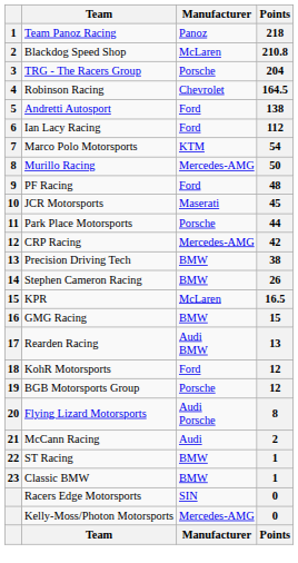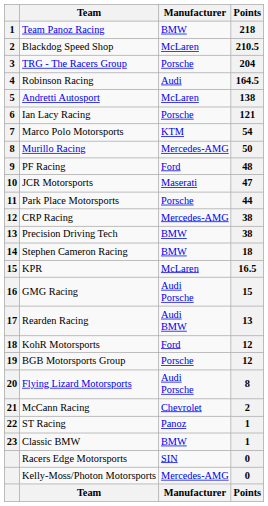 <table class="wikitable" style="font-size: 85%; text-align:center;">
 <tr>
 <th></th>
 <th>Team</th>
 <th>Manufacturer</th>
 <th>Points</th>
 </tr>
 <tr>
 <th>1</th>
 <td align=left> <a href='#'>Team Panoz Racing</a></td>
-<td align=left><a href='#'>Panoz</a></td>
+<td align=left><a href='#'>BMW</a></td>
 <th>218</th>
 </tr>
 <tr>
 <th>2</th>
 <td align=left> Blackdog Speed Shop</td>
 <td align=left><a href='#'>McLaren</a></td>
-<th>210.8</th>
+<th>210.5</th>
 </tr>
 <tr>
 <th>3</th>
 <td align=left> <a href='#'>TRG - The Racers Group</a></td>
 <td align=left><a href='#'>Porsche</a></td>
 <th>204</th>
 </tr>
 <tr>
 <th>4</th>
 <td align=left> Robinson Racing</td>
-<td align=left><a href='#'>Chevrolet</a></td>
+<td align=left><a href='#'>Audi</a></td>
 <th>164.5</th>
 </tr>
 <tr>
 <th>5</th>
 <td align=left> <a href='#'>Andretti Autosport</a></td>
-<td align=left><a href='#'>Ford</a></td>
+<td align=left><a href='#'>McLaren</a></td>
 <th>138</th>
 </tr>
 <tr>
 <th>6</th>
 <td align=left> Ian Lacy Racing</td>
-<td align=left><a href='#'>Ford</a></td>
-<th>112</th>
+<td align=left><a href='#'>Porsche</a></td>
+<th>121</th>
 </tr>
 <tr>
 <th>7</th>
 <td align=left> Marco Polo Motorsports</td>
 <td align=left><a href='#'>KTM</a></td>
 <th>54</th>
 </tr>
 <tr>
 <th>8</th>
 <td align=left> <a href='#'>Murillo Racing</a></td>
 <td align=left><a href='#'>Mercedes-AMG</a></td>
 <th>50</th>
 </tr>
 <tr>
 <th>9</th>
 <td align=left> PF Racing</td>
 <td align=left><a href='#'>Ford</a></td>
 <th>48</th>
 </tr>
 <tr>
 <th>10</th>
 <td align=left> JCR Motorsports</td>
 <td align=left><a href='#'>Maserati</a></td>
-<th>45</th>
+<th>47</th>
 </tr>
 <tr>
 <th>11</th>
 <td align=left> Park Place Motorsports</td>
 <td align=left><a href='#'>Porsche</a></td>
 <th>44</th>
 </tr>
 <tr>
 <th>12</th>
 <td align=left> CRP Racing</td>
 <td align=left><a href='#'>Mercedes-AMG</a></td>
-<th>42</th>
+<th>38</th>
 </tr>
 <tr>
 <th>13</th>
 <td align=left> Precision Driving Tech</td>
 <td align=left><a href='#'>BMW</a></td>
 <th>38</th>
 </tr>
 <tr>
 <th>14</th>
 <td align=left> Stephen Cameron Racing</td>
 <td align=left><a href='#'>BMW</a></td>
-<th>26</th>
+<th>18</th>
 </tr>
 <tr>
 <th>15</th>
 <td align=left> KPR</td>
 <td align=left><a href='#'>McLaren</a></td>
 <th>16.5</th>
 </tr>
 <tr>
 <th>16</th>
 <td align=left> GMG Racing</td>
-<td align=left><a href='#'>BMW</a></td>
+<td align=left><a href='#'>Audi</a><br><a href='#'>Porsche</a></td>
 <th>15</th>
 </tr>
 <tr>
 <th>17</th>
 <td align=left> Rearden Racing</td>
 <td align=left><a href='#'>Audi</a><br><a href='#'>BMW</a></td>
 <th>13</th>
 </tr>
 <tr>
 <th>18</th>
 <td align=left> KohR Motorsports</td>
 <td align=left><a href='#'>Ford</a></td>
 <th>12</th>
 </tr>
 <tr>
 <th>19</th>
 <td align=left> BGB Motorsports Group</td>
 <td align=left><a href='#'>Porsche</a></td>
 <th>12</th>
 </tr>
 <tr>
 <th>20</th>
 <td align=left> <a href='#'>Flying Lizard Motorsports</a></td>
 <td align=left><a href='#'>Audi</a><br><a href='#'>Porsche</a></td>
 <th>8</th>
 </tr>
 <tr>
 <th>21</th>
 <td align=left> McCann Racing</td>
-<td align=left><a href='#'>Audi</a></td>
+<td align=left><a href='#'>Chevrolet</a></td>
 <th>2</th>
 </tr>
 <tr>
 <th>22</th>
 <td align=left> ST Racing</td>
-<td align=left><a href='#'>BMW</a></td>
+<td align=left><a href='#'>Panoz</a></td>
 <th>1</th>
 </tr>
 <tr>
 <th>23</th>
 <td align=left> Classic BMW</td>
 <td align=left><a href='#'>BMW</a></td>
 <th>1</th>
 </tr>
 <tr>
 <th></th>
 <td align=left> Racers Edge Motorsports</td>
 <td align=left><a href='#'>SIN</a></td>
 <th>0</th>
 </tr>
 <tr>
 <th></th>
 <td align=left> Kelly-Moss/Photon Motorsports</td>
 <td align=left><a href='#'>Mercedes-AMG</a></td>
 <th>0</th>
 </tr>
 <tr valign="top">
 <th valign=middle></th>
 <th valign=middle>Team</th>
 <th valign=middle>Manufacturer</th>
 <th valign=middle>Points</th>
 </tr>
 </table>
